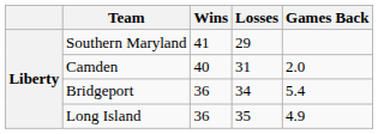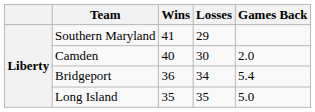 <table class="wikitable">
 <tr>
 <th></th>
 <th>Team</th>
 <th>Wins</th>
 <th>Losses</th>
 <th>Games Back</th>
 </tr>
 <tr>
 <th rowspan="4">Liberty</th>
 <td>Southern Maryland</td>
 <td>41</td>
 <td>29</td>
 <td></td>
 </tr>
 <tr>
 <td>Camden</td>
 <td>40</td>
-<td>31</td>
+<td>30</td>
 <td>2.0</td>
 </tr>
 <tr>
 <td>Bridgeport</td>
 <td>36</td>
 <td>34</td>
 <td>5.4</td>
 </tr>
 <tr>
 <td>Long Island</td>
-<td>36</td>
 <td>35</td>
-<td>4.9</td>
+<td>35</td>
+<td>5.0</td>
 </tr>
 </table>
